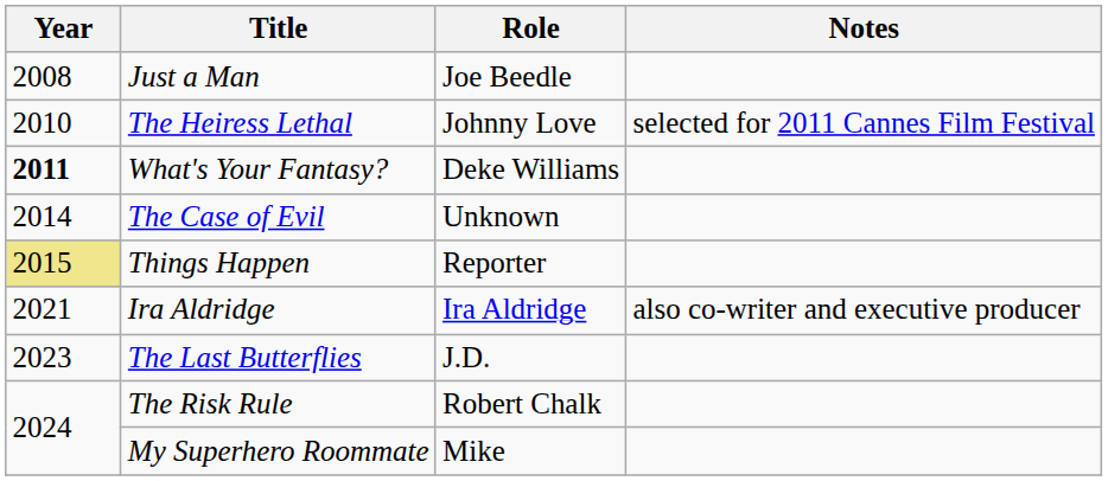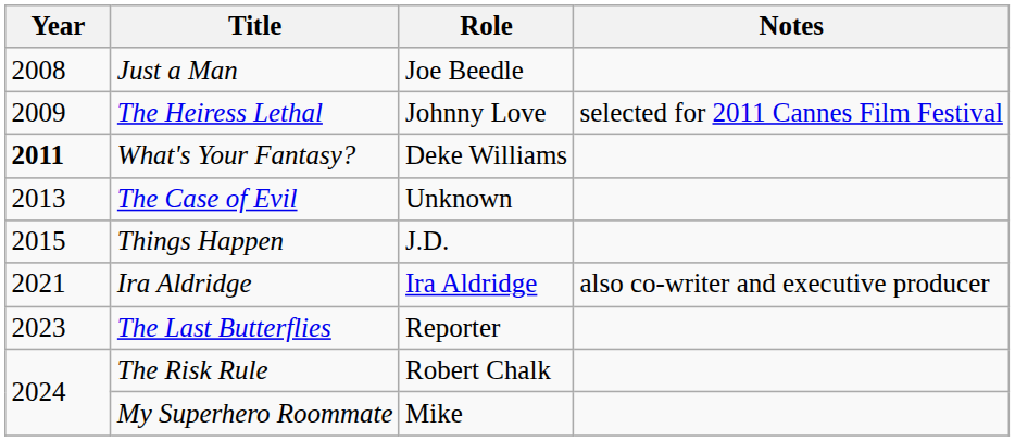 <table class="wikitable sortable">
 <tr>
 <th width="55">Year</th>
 <th>Title</th>
 <th>Role</th>
 <th>Notes</th>
 </tr>
 <tr>
 <td>2008</td>
 <td><em>Just a Man</em></td>
 <td>Joe Beedle</td>
 <td></td>
 </tr>
 <tr>
-<td>2010</td>
+<td>2009</td>
 <td><em><a href='#'>The Heiress Lethal</a></em></td>
 <td>Johnny Love</td>
 <td>selected for <a href='#'>2011 Cannes Film Festival</a></td>
 </tr>
 <tr>
 <td><strong>2011</strong></td>
 <td><em>What's Your Fantasy?</em></td>
 <td>Deke Williams</td>
 <td></td>
 </tr>
 <tr>
-<td>2014</td>
+<td>2013</td>
 <td><em><a href='#'>The Case of Evil</a></em></td>
 <td>Unknown</td>
 <td></td>
 </tr>
 <tr>
-<td style="background: khaki;">2015</td>
+<td>2015</td>
 <td><em>Things Happen</em></td>
-<td>Reporter</td>
+<td>J.D.</td>
 <td></td>
 </tr>
 <tr>
 <td>2021</td>
 <td><em>Ira Aldridge</em></td>
 <td><a href='#'>Ira Aldridge</a></td>
 <td>also co-writer and executive producer</td>
 </tr>
 <tr>
 <td>2023</td>
 <td><em><a href='#'>The Last Butterflies</a></em></td>
-<td>J.D.</td>
+<td>Reporter</td>
 <td></td>
 </tr>
 <tr>
 <td rowspan="2">2024</td>
 <td><em>The Risk Rule</em></td>
 <td>Robert Chalk</td>
 <td></td>
 </tr>
 <tr>
 <td><em>My Superhero Roommate</em></td>
 <td>Mike</td>
 <td></td>
 </tr>
 </table>
